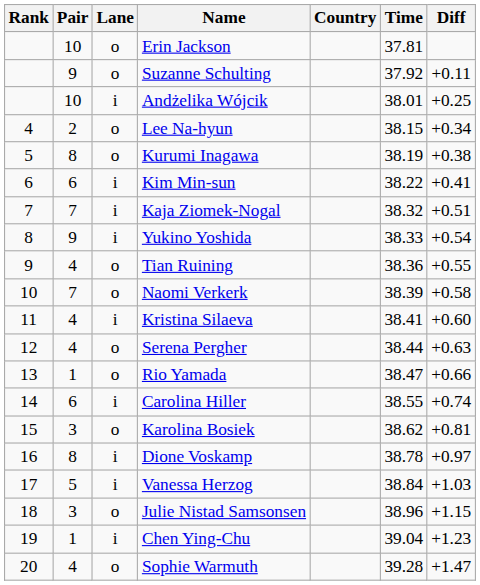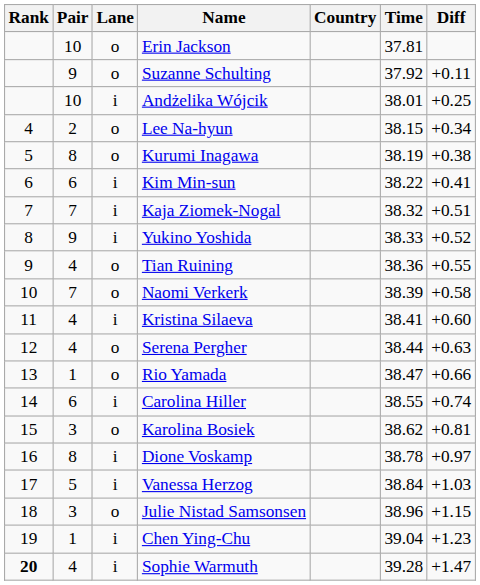 <table class="wikitable sortable" style="text-align:center">
 <tr>
 <th>Rank</th>
 <th>Pair</th>
 <th>Lane</th>
 <th>Name</th>
 <th>Country</th>
 <th>Time</th>
 <th>Diff</th>
 </tr>
 <tr>
 <td></td>
 <td>10</td>
 <td>o</td>
 <td align=left><a href='#'>Erin Jackson</a></td>
 <td align=left></td>
 <td>37.81</td>
 <td></td>
 </tr>
 <tr>
 <td></td>
 <td>9</td>
 <td>o</td>
 <td align=left><a href='#'>Suzanne Schulting</a></td>
 <td align=left></td>
 <td>37.92</td>
 <td>+0.11</td>
 </tr>
 <tr>
 <td></td>
 <td>10</td>
 <td>i</td>
 <td align=left><a href='#'>Andżelika Wójcik</a></td>
 <td align=left></td>
 <td>38.01</td>
 <td>+0.25</td>
 </tr>
 <tr>
 <td>4</td>
 <td>2</td>
 <td>o</td>
 <td align=left><a href='#'>Lee Na-hyun</a></td>
 <td align=left></td>
 <td>38.15</td>
 <td>+0.34</td>
 </tr>
 <tr>
 <td>5</td>
 <td>8</td>
 <td>o</td>
 <td align=left><a href='#'>Kurumi Inagawa</a></td>
 <td align=left></td>
 <td>38.19</td>
 <td>+0.38</td>
 </tr>
 <tr>
 <td>6</td>
 <td>6</td>
 <td>i</td>
 <td align=left><a href='#'>Kim Min-sun</a></td>
 <td align=left></td>
 <td>38.22</td>
 <td>+0.41</td>
 </tr>
 <tr>
 <td>7</td>
 <td>7</td>
 <td>i</td>
 <td align=left><a href='#'>Kaja Ziomek-Nogal</a></td>
 <td align=left></td>
 <td>38.32</td>
 <td>+0.51</td>
 </tr>
 <tr>
 <td>8</td>
 <td>9</td>
 <td>i</td>
 <td align=left><a href='#'>Yukino Yoshida</a></td>
 <td align=left></td>
 <td>38.33</td>
-<td>+0.54</td>
+<td>+0.52</td>
 </tr>
 <tr>
 <td>9</td>
 <td>4</td>
 <td>o</td>
 <td align=left><a href='#'>Tian Ruining</a></td>
 <td align=left></td>
 <td>38.36</td>
 <td>+0.55</td>
 </tr>
 <tr>
 <td>10</td>
 <td>7</td>
 <td>o</td>
 <td align=left><a href='#'>Naomi Verkerk</a></td>
 <td align=left></td>
 <td>38.39</td>
 <td>+0.58</td>
 </tr>
 <tr>
 <td>11</td>
 <td>4</td>
 <td>i</td>
 <td align=left><a href='#'>Kristina Silaeva</a></td>
 <td align=left></td>
 <td>38.41</td>
 <td>+0.60</td>
 </tr>
 <tr>
 <td>12</td>
 <td>4</td>
 <td>o</td>
 <td align=left><a href='#'>Serena Pergher</a></td>
 <td align=left></td>
 <td>38.44</td>
 <td>+0.63</td>
 </tr>
 <tr>
 <td>13</td>
 <td>1</td>
 <td>o</td>
 <td align=left><a href='#'>Rio Yamada</a></td>
 <td align=left></td>
 <td>38.47</td>
 <td>+0.66</td>
 </tr>
 <tr>
 <td>14</td>
 <td>6</td>
 <td>i</td>
 <td align=left><a href='#'>Carolina Hiller</a></td>
 <td align=left></td>
 <td>38.55</td>
 <td>+0.74</td>
 </tr>
 <tr>
 <td>15</td>
 <td>3</td>
 <td>o</td>
 <td align=left><a href='#'>Karolina Bosiek</a></td>
 <td align=left></td>
 <td>38.62</td>
 <td>+0.81</td>
 </tr>
 <tr>
 <td>16</td>
 <td>8</td>
 <td>i</td>
 <td align=left><a href='#'>Dione Voskamp</a></td>
 <td align=left></td>
 <td>38.78</td>
 <td>+0.97</td>
 </tr>
 <tr>
 <td>17</td>
 <td>5</td>
 <td>i</td>
 <td align=left><a href='#'>Vanessa Herzog</a></td>
 <td align=left></td>
 <td>38.84</td>
 <td>+1.03</td>
 </tr>
 <tr>
 <td>18</td>
 <td>3</td>
 <td>o</td>
 <td align=left><a href='#'>Julie Nistad Samsonsen</a></td>
 <td align=left></td>
 <td>38.96</td>
 <td>+1.15</td>
 </tr>
 <tr>
 <td>19</td>
 <td>1</td>
 <td>i</td>
 <td align=left><a href='#'>Chen Ying-Chu</a></td>
 <td align=left></td>
 <td>39.04</td>
 <td>+1.23</td>
 </tr>
 <tr>
-<td>20</td>
+<td><strong>20</strong></td>
 <td>4</td>
-<td>o</td>
+<td>i</td>
 <td align=left><a href='#'>Sophie Warmuth</a></td>
 <td align=left></td>
 <td>39.28</td>
 <td>+1.47</td>
 </tr>
 </table>
